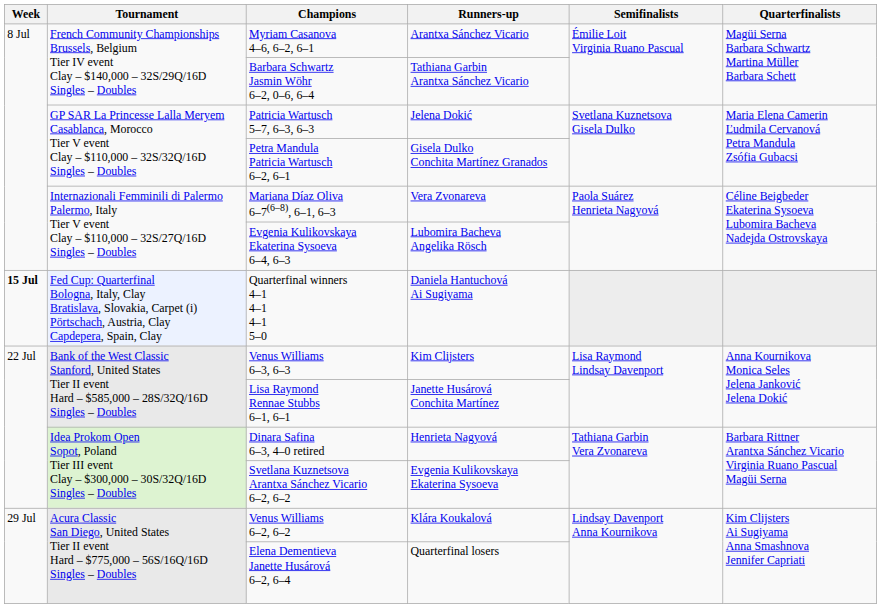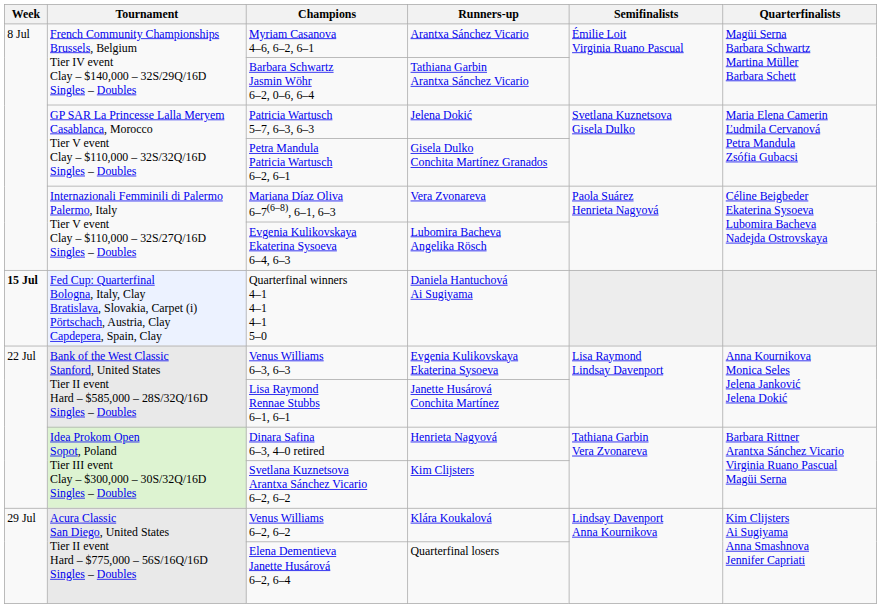 <table class=wikitable style=font-size:95%>
 <tr>
 <th style="width:48px;">Week</th>
 <th style="width:248px;">Tournament</th>
 <th style="width:200px;">Champions</th>
 <th style="width:200px;">Runners-up</th>
 <th style="width:190px;">Semifinalists</th>
 <th style="width:190px;">Quarterfinalists</th>
 </tr>
 <tr valign="top">
 <td rowspan=6>8 Jul</td>
 <td rowspan=2><a href='#'>French Community Championships</a><br> <a href='#'>Brussels</a>, Belgium <br>Tier IV event<br>Clay – $140,000 – 32S/29Q/16D<br><a href='#'>Singles</a> – <a href='#'>Doubles</a></td>
 <td> <a href='#'>Myriam Casanova</a> <br> 4–6, 6–2, 6–1</td>
 <td> <a href='#'>Arantxa Sánchez Vicario</a></td>
 <td rowspan=2> <a href='#'>Émilie Loit</a><br> <a href='#'>Virginia Ruano Pascual</a></td>
 <td rowspan=2> <a href='#'>Magüi Serna</a>  <br>  <a href='#'>Barbara Schwartz</a> <br> <a href='#'>Martina Müller</a><br>   <a href='#'>Barbara Schett</a></td>
 </tr>
 <tr valign="top">
 <td> <a href='#'>Barbara Schwartz</a> <br>  <a href='#'>Jasmin Wöhr</a><br>6–2, 0–6, 6–4</td>
 <td> <a href='#'>Tathiana Garbin</a> <br>  <a href='#'>Arantxa Sánchez Vicario</a></td>
 </tr>
 <tr valign="top">
 <td rowspan=2><a href='#'>GP SAR La Princesse Lalla Meryem</a><br> <a href='#'>Casablanca</a>, Morocco <br>Tier V event<br>Clay – $110,000 – 32S/32Q/16D<br><a href='#'>Singles</a> – <a href='#'>Doubles</a></td>
 <td> <a href='#'>Patricia Wartusch</a> <br> 5–7, 6–3, 6–3</td>
 <td> <a href='#'>Jelena Dokić</a></td>
 <td rowspan=2> <a href='#'>Svetlana Kuznetsova</a><br> <a href='#'>Gisela Dulko</a></td>
 <td rowspan=2> <a href='#'>Maria Elena Camerin</a>  <br>  <a href='#'>Ľudmila Cervanová</a> <br> <a href='#'>Petra Mandula</a><br>   <a href='#'>Zsófia Gubacsi</a></td>
 </tr>
 <tr valign="top">
 <td> <a href='#'>Petra Mandula</a> <br>  <a href='#'>Patricia Wartusch</a><br>6–2, 6–1</td>
 <td> <a href='#'>Gisela Dulko</a> <br>  <a href='#'>Conchita Martínez Granados</a></td>
 </tr>
 <tr valign="top">
 <td rowspan=2><a href='#'>Internazionali Femminili di Palermo</a><br> <a href='#'>Palermo</a>, Italy <br>Tier V event<br>Clay – $110,000 – 32S/27Q/16D<br><a href='#'>Singles</a> – <a href='#'>Doubles</a></td>
 <td> <a href='#'>Mariana Díaz Oliva</a> <br> 6–7<sup>(6–8)</sup>, 6–1, 6–3</td>
 <td> <a href='#'>Vera Zvonareva</a></td>
 <td rowspan=2> <a href='#'>Paola Suárez</a><br> <a href='#'>Henrieta Nagyová</a></td>
 <td rowspan=2> <a href='#'>Céline Beigbeder</a>  <br>  <a href='#'>Ekaterina Sysoeva</a> <br> <a href='#'>Lubomira Bacheva</a><br>   <a href='#'>Nadejda Ostrovskaya</a></td>
 </tr>
 <tr valign="top">
 <td> <a href='#'>Evgenia Kulikovskaya</a> <br>  <a href='#'>Ekaterina Sysoeva</a><br>6–4, 6–3</td>
 <td> <a href='#'>Lubomira Bacheva</a> <br>  <a href='#'>Angelika Rösch</a></td>
 </tr>
 <tr valign=top>
 <td><strong>15 Jul</strong></td>
 <td bgcolor="#ECF2FF"><a href='#'>Fed Cup: Quarterfinal</a><br> <a href='#'>Bologna</a>, Italy, Clay<br> <a href='#'>Bratislava</a>, Slovakia, Carpet (i)<br><a href='#'>Pörtschach</a>, Austria, Clay <br><a href='#'>Capdepera</a>, Spain, Clay</td>
 <td>Quarterfinal winners<br> 4–1<br> 4–1<br> 4–1<br> 5–0</td>
 <td> <a href='#'>Daniela Hantuchová</a> <br>  <a href='#'>Ai Sugiyama</a></td>
 <td bgcolor="#ededed"></td>
 <td bgcolor="#ededed"></td>
 </tr>
 <tr valign="top">
 <td rowspan=4>22 Jul</td>
 <td rowspan=2 bgcolor=#E9E9E9><a href='#'>Bank of the West Classic</a><br> <a href='#'>Stanford</a>, United States <br>Tier II event<br>Hard – $585,000 – 28S/32Q/16D<br><a href='#'>Singles</a> – <a href='#'>Doubles</a></td>
 <td> <a href='#'>Venus Williams</a> <br> 6–3, 6–3</td>
-<td> <a href='#'>Kim Clijsters</a></td>
+<td> <a href='#'>Evgenia Kulikovskaya</a> <br>  <a href='#'>Ekaterina Sysoeva</a></td>
 <td rowspan=2> <a href='#'>Lisa Raymond</a><br> <a href='#'>Lindsay Davenport</a></td>
 <td rowspan=2> <a href='#'>Anna Kournikova</a>  <br>  <a href='#'>Monica Seles</a> <br> <a href='#'>Jelena Janković</a><br>   <a href='#'>Jelena Dokić</a></td>
 </tr>
 <tr valign="top">
 <td> <a href='#'>Lisa Raymond</a> <br>  <a href='#'>Rennae Stubbs</a><br>6–1, 6–1</td>
 <td> <a href='#'>Janette Husárová</a> <br>  <a href='#'>Conchita Martínez</a></td>
 </tr>
 <tr valign="top">
 <td rowspan=2 bgcolor=#DDF3D1><a href='#'>Idea Prokom Open</a><br> <a href='#'>Sopot</a>, Poland <br>Tier III event<br>Clay – $300,000 – 30S/32Q/16D<br><a href='#'>Singles</a> – <a href='#'>Doubles</a></td>
 <td> <a href='#'>Dinara Safina</a> <br> 6–3, 4–0 retired</td>
 <td> <a href='#'>Henrieta Nagyová</a></td>
 <td rowspan=2> <a href='#'>Tathiana Garbin</a><br> <a href='#'>Vera Zvonareva</a></td>
 <td rowspan=2> <a href='#'>Barbara Rittner</a>  <br>  <a href='#'>Arantxa Sánchez Vicario</a> <br> <a href='#'>Virginia Ruano Pascual</a><br>   <a href='#'>Magüi Serna</a></td>
 </tr>
 <tr valign="top">
 <td> <a href='#'>Svetlana Kuznetsova</a> <br>  <a href='#'>Arantxa Sánchez Vicario</a><br>6–2, 6–2</td>
-<td> <a href='#'>Evgenia Kulikovskaya</a> <br>  <a href='#'>Ekaterina Sysoeva</a></td>
+<td> <a href='#'>Kim Clijsters</a></td>
 </tr>
 <tr valign="top">
 <td rowspan=2>29 Jul</td>
 <td rowspan=2 bgcolor=#E9E9E9><a href='#'>Acura Classic</a><br> <a href='#'>San Diego</a>, United States <br>Tier II event<br>Hard – $775,000 – 56S/16Q/16D<br><a href='#'>Singles</a> – <a href='#'>Doubles</a></td>
 <td> <a href='#'>Venus Williams</a> <br> 6–2, 6–2</td>
 <td> <a href='#'>Klára Koukalová</a></td>
 <td rowspan=2> <a href='#'>Lindsay Davenport</a><br> <a href='#'>Anna Kournikova</a></td>
 <td rowspan=2> <a href='#'>Kim Clijsters</a>  <br>  <a href='#'>Ai Sugiyama</a> <br> <a href='#'>Anna Smashnova</a><br>   <a href='#'>Jennifer Capriati</a></td>
 </tr>
 <tr valign="top">
 <td> <a href='#'>Elena Dementieva</a> <br>  <a href='#'>Janette Husárová</a><br>6–2, 6–4</td>
 <td>Quarterfinal losers<br><br><br><br></td>
 </tr>
 </table>
